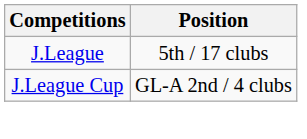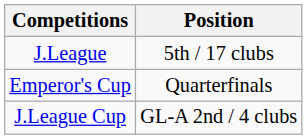 <table class="wikitable" style="text-align:center;">
 <tr>
 <th>Competitions</th>
 <th>Position</th>
 </tr>
 <tr>
 <td><a href='#'>J.League</a></td>
 <td>5th / 17 clubs</td>
 </tr>
 <tr>
+<td><a href='#'>Emperor's Cup</a></td>
+<td>Quarterfinals</td>
+</tr>
+<tr>
 <td><a href='#'>J.League Cup</a></td>
 <td>GL-A 2nd / 4 clubs</td>
 </tr>
 </table>
